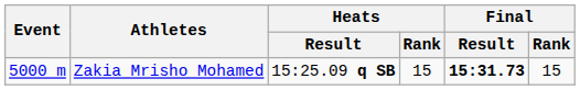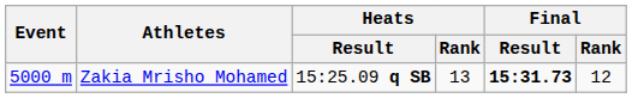 <table class="wikitable" border="1" style="font-size:90%">
 <tr>
 <th rowspan="2">Event</th>
 <th rowspan="2">Athletes</th>
 <th colspan="2">Heats</th>
 <th colspan="2">Final</th>
 </tr>
 <tr>
 <th>Result</th>
 <th>Rank</th>
 <th>Result</th>
 <th>Rank</th>
 </tr>
 <tr>
 <td><a href='#'>5000 m</a></td>
 <td><a href='#'>Zakia Mrisho Mohamed</a></td>
 <td align=center>15:25.09 <strong>q</strong> <strong>SB</strong></td>
-<td align=center>15</td>
+<td align=center>13</td>
 <td align=center><strong>15:31.73</strong></td>
-<td align=center>15</td>
+<td align=center>12</td>
 </tr>
 </table>
